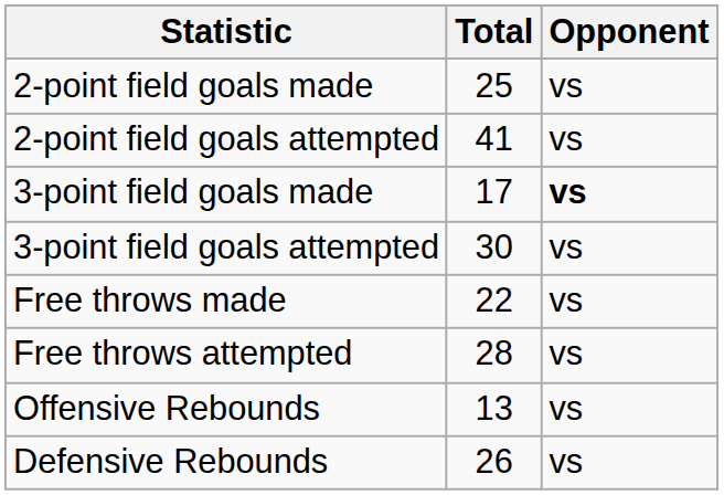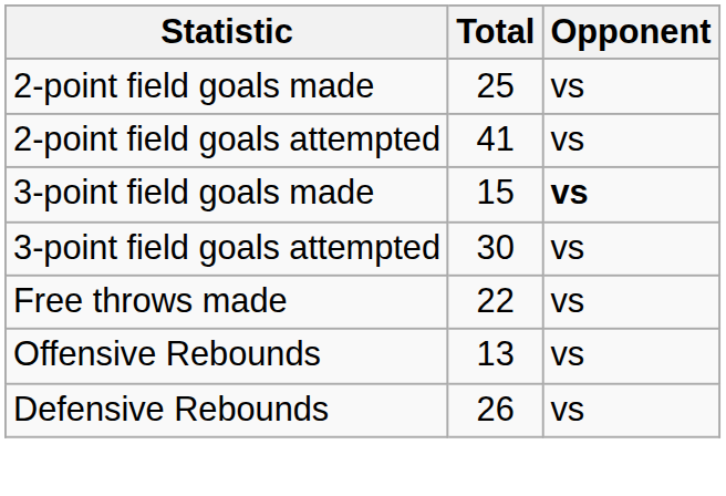 <table class=wikitable>
 <tr>
 <th>Statistic</th>
 <th>Total</th>
 <th>Opponent</th>
 </tr>
 <tr>
 <td>2-point field goals made</td>
 <td align=center>25</td>
 <td>vs </td>
 </tr>
 <tr>
 <td>2-point field goals attempted</td>
 <td align=center>41</td>
 <td>vs </td>
 </tr>
 <tr>
 <td>3-point field goals made</td>
-<td align=center>17</td>
+<td align=center>15</td>
 <td><strong>vs </strong></td>
 </tr>
 <tr>
 <td>3-point field goals attempted</td>
 <td align=center>30</td>
 <td>vs </td>
 </tr>
 <tr>
 <td>Free throws made</td>
 <td align=center>22</td>
 <td>vs </td>
 </tr>
 <tr>
-<td>Free throws attempted</td>
-<td align=center>28</td>
-<td>vs </td>
-</tr>
-<tr>
 <td>Offensive Rebounds</td>
 <td align=center>13</td>
 <td>vs </td>
 </tr>
 <tr>
 <td>Defensive Rebounds</td>
 <td align=center>26</td>
 <td>vs </td>
 </tr>
 </table>
